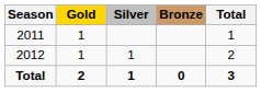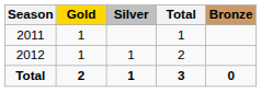 <table class="wikitable" style="text-align:center">
 <tr>
 <th width = "55">Season</th>
 <th width = "55" style="background: gold;">Gold</th>
 <th width = "55" style="background: silver;">Silver</th>
+<th width = "55">Total</th>
 <th width = "55" style="background: #cc9966;">Bronze</th>
-<th width = "55">Total</th>
 </tr>
 <tr>
 <td>2011</td>
 <td>1</td>
 <td></td>
+<td>1</td>
 <td></td>
-<td>1</td>
 </tr>
 <tr>
 <td>2012</td>
 <td>1</td>
 <td>1</td>
+<td>2</td>
 <td></td>
-<td>2</td>
 </tr>
 <tr>
 <td><strong>Total</strong></td>
 <td><strong>2</strong></td>
 <td><strong>1</strong></td>
+<td><strong>3</strong></td>
 <td><strong>0</strong></td>
-<td><strong>3</strong></td>
 </tr>
 </table>
